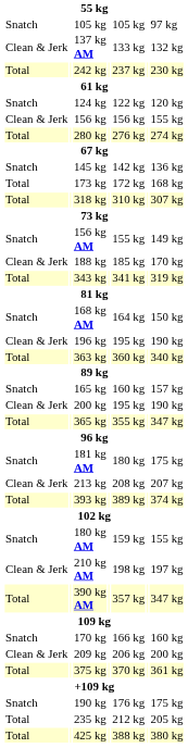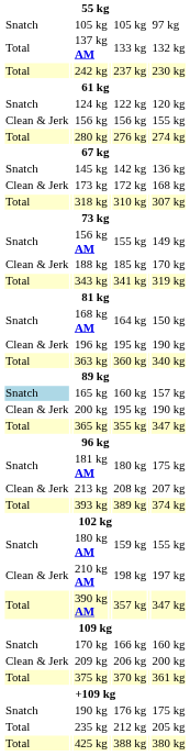 <table>
 <tr>
 <th colspan=7>55 kg</th>
 </tr>
 <tr>
 <td>Snatch</td>
 <td></td>
 <td>105 kg</td>
 <td></td>
 <td>105 kg</td>
 <td></td>
 <td>97 kg</td>
 </tr>
 <tr>
-<td>Clean & Jerk</td>
+<td>Total</td>
 <td></td>
 <td>137 kg<br><strong><a href='#'>AM</a></strong></td>
 <td></td>
 <td>133 kg</td>
 <td></td>
 <td>132 kg</td>
 </tr>
 <tr bgcolor=ffffcc>
 <td>Total</td>
 <td></td>
 <td>242 kg</td>
 <td></td>
 <td>237 kg</td>
 <td></td>
 <td>230 kg</td>
 </tr>
 <tr>
 <th colspan=7>61 kg</th>
 </tr>
 <tr>
 <td>Snatch</td>
 <td></td>
 <td>124 kg</td>
 <td></td>
 <td>122 kg</td>
 <td></td>
 <td>120 kg</td>
 </tr>
 <tr>
 <td>Clean & Jerk</td>
 <td></td>
 <td>156 kg</td>
 <td></td>
 <td>156 kg</td>
 <td></td>
 <td>155 kg</td>
 </tr>
 <tr bgcolor=ffffcc>
 <td>Total</td>
 <td></td>
 <td>280 kg</td>
 <td></td>
 <td>276 kg</td>
 <td></td>
 <td>274 kg</td>
 </tr>
 <tr>
 <th colspan=7>67 kg</th>
 </tr>
 <tr>
 <td>Snatch</td>
 <td></td>
 <td>145 kg</td>
 <td></td>
 <td>142 kg</td>
 <td></td>
 <td>136 kg</td>
 </tr>
 <tr>
-<td>Total</td>
+<td>Clean & Jerk</td>
 <td></td>
 <td>173 kg</td>
 <td></td>
 <td>172 kg</td>
 <td></td>
 <td>168 kg</td>
 </tr>
 <tr bgcolor=ffffcc>
 <td>Total</td>
 <td></td>
 <td>318 kg</td>
 <td></td>
 <td>310 kg</td>
 <td></td>
 <td>307 kg</td>
 </tr>
 <tr>
 <th colspan=7>73 kg</th>
 </tr>
 <tr>
 <td>Snatch</td>
 <td></td>
 <td>156 kg<br><strong><a href='#'>AM</a></strong></td>
 <td></td>
 <td>155 kg</td>
 <td></td>
 <td>149 kg</td>
 </tr>
 <tr>
 <td>Clean & Jerk</td>
 <td></td>
 <td>188 kg</td>
 <td></td>
 <td>185 kg</td>
 <td></td>
 <td>170 kg</td>
 </tr>
 <tr bgcolor=ffffcc>
 <td>Total</td>
 <td></td>
 <td>343 kg</td>
 <td></td>
 <td>341 kg</td>
 <td></td>
 <td>319 kg</td>
 </tr>
 <tr>
 <th colspan=7>81 kg</th>
 </tr>
 <tr>
 <td>Snatch</td>
 <td></td>
 <td>168 kg<br><strong><a href='#'>AM</a></strong></td>
 <td></td>
 <td>164 kg</td>
 <td></td>
 <td>150 kg</td>
 </tr>
 <tr>
 <td>Clean & Jerk</td>
 <td></td>
 <td>196 kg</td>
 <td></td>
 <td>195 kg</td>
 <td></td>
 <td>190 kg</td>
 </tr>
 <tr bgcolor=ffffcc>
 <td>Total</td>
 <td></td>
 <td>363 kg</td>
 <td></td>
 <td>360 kg</td>
 <td></td>
 <td>340 kg</td>
 </tr>
 <tr>
 <th colspan=7>89 kg</th>
 </tr>
 <tr>
-<td>Snatch</td>
+<td style="background: lightblue;">Snatch</td>
 <td></td>
 <td>165 kg</td>
 <td></td>
 <td>160 kg</td>
 <td></td>
 <td>157 kg</td>
 </tr>
 <tr>
 <td>Clean & Jerk</td>
 <td></td>
 <td>200 kg</td>
 <td></td>
 <td>195 kg</td>
 <td></td>
 <td>190 kg</td>
 </tr>
 <tr bgcolor=ffffcc>
 <td>Total</td>
 <td></td>
 <td>365 kg</td>
 <td></td>
 <td>355 kg</td>
 <td></td>
 <td>347 kg</td>
 </tr>
 <tr>
 <th colspan=7>96 kg</th>
 </tr>
 <tr>
 <td>Snatch</td>
 <td></td>
 <td>181 kg<br><strong><a href='#'>AM</a></strong></td>
 <td></td>
 <td>180 kg</td>
 <td></td>
 <td>175 kg</td>
 </tr>
 <tr>
 <td>Clean & Jerk</td>
 <td></td>
 <td>213 kg</td>
 <td></td>
 <td>208 kg</td>
 <td></td>
 <td>207 kg</td>
 </tr>
 <tr bgcolor=ffffcc>
 <td>Total</td>
 <td></td>
 <td>393 kg</td>
 <td></td>
 <td>389 kg</td>
 <td></td>
 <td>374 kg</td>
 </tr>
 <tr>
 <th colspan=7>102 kg</th>
 </tr>
 <tr>
 <td>Snatch</td>
 <td></td>
 <td>180 kg<br><strong><a href='#'>AM</a></strong></td>
 <td></td>
 <td>159 kg</td>
 <td></td>
 <td>155 kg</td>
 </tr>
 <tr>
 <td>Clean & Jerk</td>
 <td></td>
 <td>210 kg<br><strong><a href='#'>AM</a></strong></td>
 <td></td>
 <td>198 kg</td>
 <td></td>
 <td>197 kg</td>
 </tr>
 <tr bgcolor=ffffcc>
 <td>Total</td>
 <td></td>
 <td>390 kg<br><strong><a href='#'>AM</a></strong></td>
 <td></td>
 <td>357 kg</td>
 <td></td>
 <td>347 kg</td>
 </tr>
 <tr>
 <th colspan=7>109 kg</th>
 </tr>
 <tr>
 <td>Snatch</td>
 <td></td>
 <td>170 kg</td>
 <td></td>
 <td>166 kg</td>
 <td></td>
 <td>160 kg</td>
 </tr>
 <tr>
 <td>Clean & Jerk</td>
 <td></td>
 <td>209 kg</td>
 <td></td>
 <td>206 kg</td>
 <td></td>
 <td>200 kg</td>
 </tr>
 <tr bgcolor=ffffcc>
 <td>Total</td>
 <td></td>
 <td>375 kg</td>
 <td></td>
 <td>370 kg</td>
 <td></td>
 <td>361 kg</td>
 </tr>
 <tr>
 <th colspan=7>+109 kg</th>
 </tr>
 <tr>
 <td>Snatch</td>
 <td></td>
 <td>190 kg</td>
 <td></td>
 <td>176 kg</td>
 <td></td>
 <td>175 kg</td>
 </tr>
 <tr>
 <td>Total</td>
 <td></td>
 <td>235 kg</td>
 <td></td>
 <td>212 kg</td>
 <td></td>
 <td>205 kg</td>
 </tr>
 <tr bgcolor=ffffcc>
 <td>Total</td>
 <td></td>
 <td>425 kg</td>
 <td></td>
 <td>388 kg</td>
 <td></td>
 <td>380 kg</td>
 </tr>
 </table>
